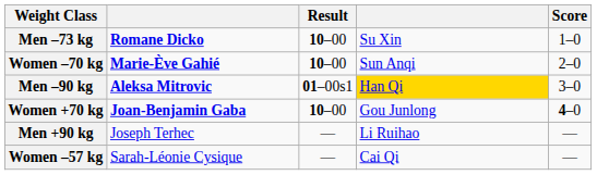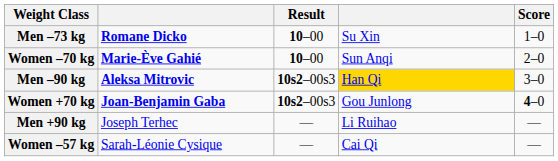 <table class="wikitable">
 <tr>
 <th>Weight Class</th>
 <th style="width: 200px;"></th>
 <th>Result</th>
 <th style="width: 200px;"></th>
 <th>Score</th>
 </tr>
 <tr>
 <th>Men –73 kg</th>
 <td><strong><a href='#'>Romane Dicko</a></strong></td>
 <td align=center><strong>10</strong>–00</td>
 <td><a href='#'>Su Xin</a></td>
 <td align=center>1–0</td>
 </tr>
 <tr>
 <th>Women –70 kg</th>
 <td><strong><a href='#'>Marie-Ève Gahié</a></strong></td>
 <td align=center><strong>10</strong>–00</td>
 <td><a href='#'>Sun Anqi</a></td>
 <td align=center>2–0</td>
 </tr>
 <tr>
 <th>Men –90 kg</th>
 <td><strong><a href='#'>Aleksa Mitrovic</a></strong></td>
-<td align=center><strong>01</strong>–00s1</td>
+<td align=center><strong>10s2</strong>–00s3</td>
 <td style="background: gold;"><a href='#'>Han Qi</a></td>
 <td align=center>3–0</td>
 </tr>
 <tr>
 <th>Women +70 kg</th>
 <td><strong><a href='#'>Joan-Benjamin Gaba</a></strong></td>
-<td align=center><strong>10</strong>–00</td>
+<td align=center><strong>10s2</strong>–00s3</td>
 <td><a href='#'>Gou Junlong</a></td>
 <td align=center><strong>4</strong>–0</td>
 </tr>
 <tr>
 <th>Men +90 kg</th>
 <td><a href='#'>Joseph Terhec</a></td>
 <td align=center>—</td>
 <td><a href='#'>Li Ruihao</a></td>
 <td align=center>—</td>
 </tr>
 <tr>
 <th>Women –57 kg</th>
 <td><a href='#'>Sarah-Léonie Cysique</a></td>
 <td align=center>—</td>
 <td><a href='#'>Cai Qi</a></td>
 <td align=center>—</td>
 </tr>
 </table>
